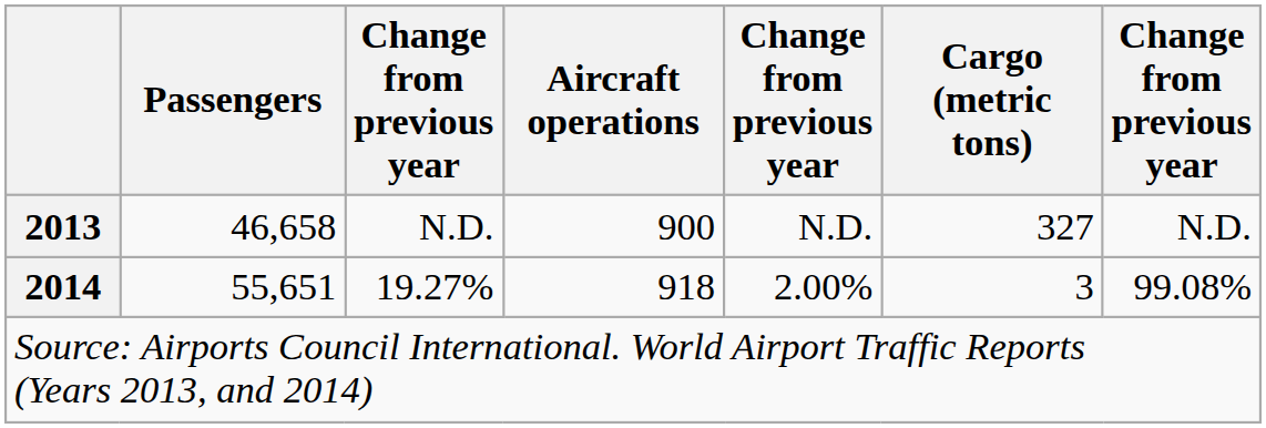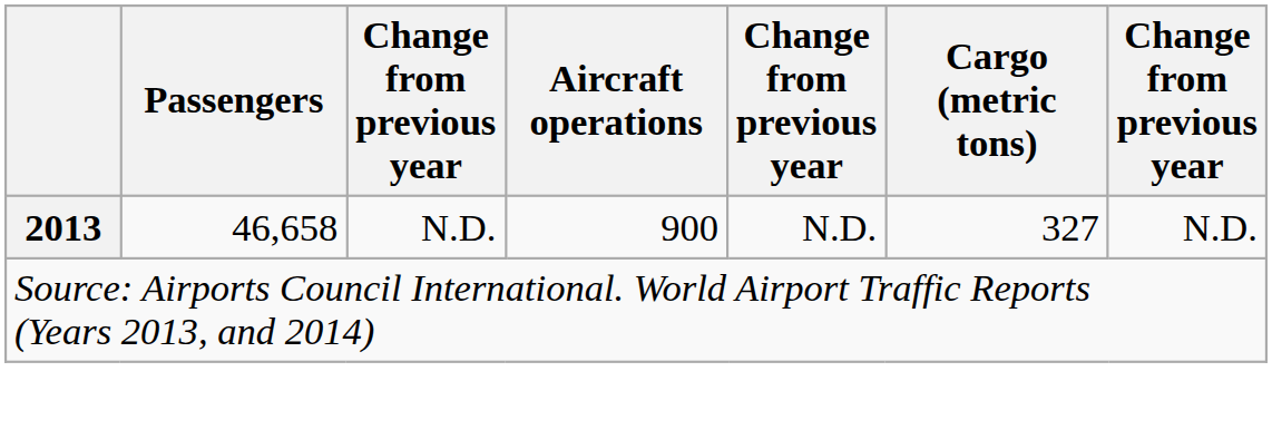 <table class="wikitable" style="text-align:right; width:525px">
 <tr>
 <th style="width:50px"></th>
 <th style="width:100px">Passengers</th>
 <th style="width:50px">Change from previous year</th>
 <th style="width:100px">Aircraft operations</th>
 <th style="width:50px">Change from previous year</th>
 <th style="width:125px">Cargo<br>(metric tons)</th>
 <th style="width:50px">Change from previous year</th>
 </tr>
 <tr>
 <th>2013</th>
 <td>46,658</td>
 <td>N.D.</td>
 <td>900</td>
 <td>N.D.</td>
 <td>327</td>
 <td>N.D.</td>
 </tr>
 <tr>
-<th>2014</th>
-<td>55,651</td>
-<td>19.27%</td>
-<td>918</td>
-<td> 2.00%</td>
-<td>3</td>
-<td>99.08%</td>
-</tr>
-<tr>
 <td colspan="7" style="text-align:left;"><em>Source: Airports Council International. World Airport Traffic Reports<br>(Years 2013, and 2014)</em></td>
 </tr>
 </table>
